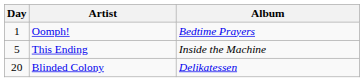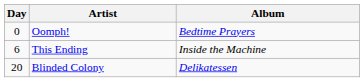 <table class="wikitable" border="1">
 <tr>
 <th>Day</th>
 <th width="200">Artist</th>
 <th width="250">Album</th>
 </tr>
 <tr>
-<td align="center" rowspan="1">1</td>
+<td align="center" rowspan="1">0</td>
 <td><a href='#'>Oomph!</a></td>
 <td><em><a href='#'>Bedtime Prayers</a></em></td>
 </tr>
 <tr>
-<td align="center" rowspan="1">5</td>
+<td align="center" rowspan="1">6</td>
 <td><a href='#'>This Ending</a></td>
 <td><em>Inside the Machine</em></td>
 </tr>
 <tr>
 <td align="center" rowspan="1">20</td>
 <td><a href='#'>Blinded Colony</a></td>
 <td><em><a href='#'>Delikatessen</a></em></td>
 </tr>
 </table>
